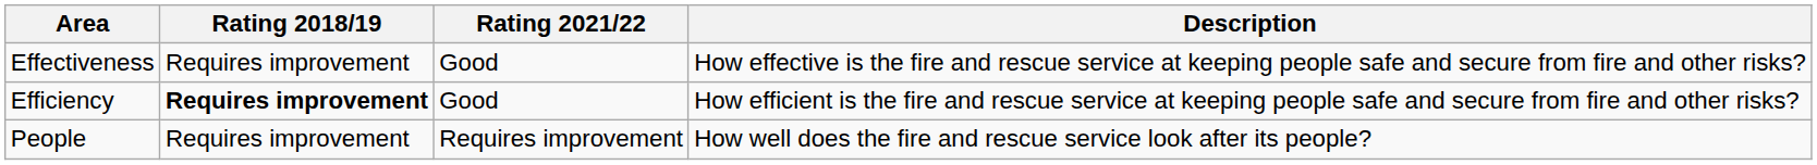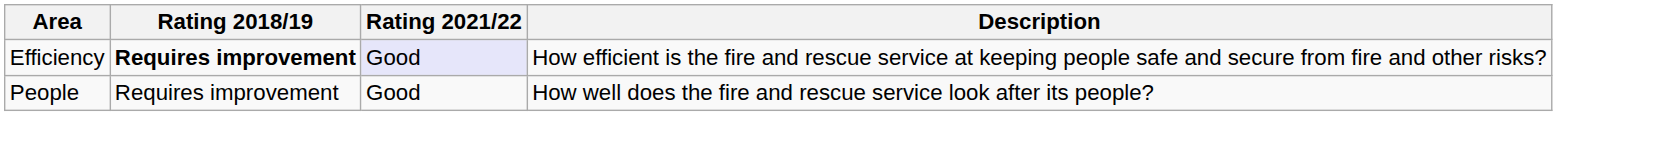 <table class="wikitable">
 <tr>
 <th>Area</th>
 <th>Rating 2018/19</th>
 <th>Rating 2021/22</th>
 <th>Description</th>
 </tr>
 <tr>
-<td>Effectiveness</td>
-<td>Requires improvement</td>
-<td>Good</td>
-<td>How effective is the fire and rescue service at keeping people safe and secure from fire and other risks?</td>
-</tr>
-<tr>
 <td>Efficiency</td>
 <td><strong>Requires improvement</strong></td>
-<td>Good</td>
+<td style="background: lavender;">Good</td>
 <td>How efficient is the fire and rescue service at keeping people safe and secure from fire and other risks?</td>
 </tr>
 <tr>
 <td>People</td>
 <td>Requires improvement</td>
-<td>Requires improvement</td>
+<td>Good</td>
 <td>How well does the fire and rescue service look after its people?</td>
 </tr>
 </table>
